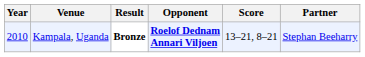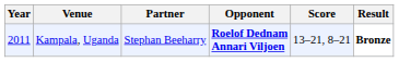 <table class="sortable wikitable" style="font-size: 90%;">
 <tr>
 <th>Year</th>
 <th>Venue</th>
-<th>Result</th>
+<th>Partner</th>
 <th>Opponent</th>
 <th>Score</th>
-<th>Partner</th>
+<th>Result</th>
 </tr>
 <tr style="background:#ECF2FF">
-<td align="center"><a href='#'>2010</a></td>
+<td align="center"><a href='#'>2011</a></td>
 <td align="left"><a href='#'>Kampala</a>, <a href='#'>Uganda</a></td>
-<td style="text-align:left; background:white"> <strong>Bronze</strong></td>
+<td align="left"> <a href='#'>Stephan Beeharry</a></td>
 <td align="left"><strong> <a href='#'>Roelof Dednam</a> <br>  <a href='#'>Annari Viljoen</a></strong></td>
 <td align="left">13–21, 8–21</td>
-<td align="left"> <a href='#'>Stephan Beeharry</a></td>
+<td style="text-align:left; background:white"> <strong>Bronze</strong></td>
 </tr>
 </table>
